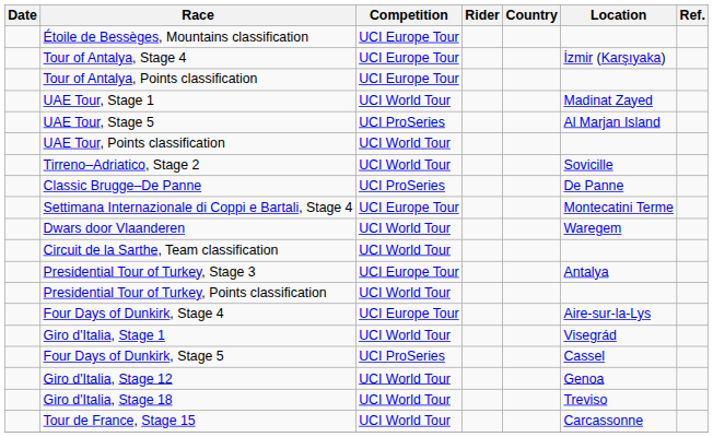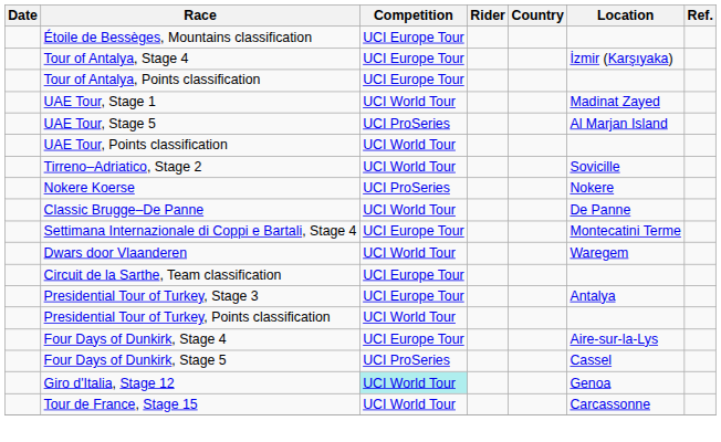 <table class="wikitable sortable">
 <tr>
 <th>Date</th>
 <th>Race</th>
 <th>Competition</th>
 <th>Rider</th>
 <th>Country</th>
 <th>Location</th>
 <th class="unsortable">Ref.</th>
 </tr>
 <tr>
 <td></td>
 <td><a href='#'>Étoile de Bessèges</a>, Mountains classification</td>
 <td><a href='#'>UCI Europe Tour</a></td>
 <td></td>
 <td></td>
 <td></td>
 <td align="center"></td>
 </tr>
 <tr>
 <td></td>
 <td><a href='#'>Tour of Antalya</a>, Stage 4</td>
 <td><a href='#'>UCI Europe Tour</a></td>
 <td></td>
 <td></td>
 <td><a href='#'>İzmir</a> (<a href='#'>Karşıyaka</a>)</td>
 <td align="center"></td>
 </tr>
 <tr>
 <td></td>
 <td><a href='#'>Tour of Antalya</a>, Points classification</td>
 <td><a href='#'>UCI Europe Tour</a></td>
 <td></td>
 <td></td>
 <td></td>
 <td align="center"></td>
 </tr>
 <tr>
 <td></td>
 <td><a href='#'>UAE Tour</a>, Stage 1</td>
 <td><a href='#'>UCI World Tour</a></td>
 <td></td>
 <td></td>
 <td><a href='#'>Madinat Zayed</a></td>
 <td align="center"></td>
 </tr>
 <tr>
 <td></td>
 <td><a href='#'>UAE Tour</a>, Stage 5</td>
 <td><a href='#'>UCI ProSeries</a></td>
 <td></td>
 <td></td>
 <td><a href='#'>Al Marjan Island</a></td>
 <td align="center"></td>
 </tr>
 <tr>
 <td></td>
 <td><a href='#'>UAE Tour</a>, Points classification</td>
 <td><a href='#'>UCI World Tour</a></td>
 <td></td>
 <td></td>
 <td></td>
 <td align="center"></td>
 </tr>
 <tr>
 <td></td>
 <td><a href='#'>Tirreno–Adriatico</a>, Stage 2</td>
 <td><a href='#'>UCI World Tour</a></td>
 <td></td>
 <td></td>
 <td><a href='#'>Sovicille</a></td>
 <td align="center"></td>
 </tr>
 <tr>
 <td></td>
+<td><a href='#'>Nokere Koerse</a></td>
+<td><a href='#'>UCI ProSeries</a></td>
+<td></td>
+<td></td>
+<td><a href='#'>Nokere</a></td>
+<td align="center"></td>
+</tr>
+<tr>
+<td></td>
 <td><a href='#'>Classic Brugge–De Panne</a></td>
-<td><a href='#'>UCI ProSeries</a></td>
+<td><a href='#'>UCI World Tour</a></td>
 <td></td>
 <td></td>
 <td><a href='#'>De Panne</a></td>
 <td align="center"></td>
 </tr>
 <tr>
 <td></td>
 <td><a href='#'>Settimana Internazionale di Coppi e Bartali</a>, Stage 4</td>
 <td><a href='#'>UCI Europe Tour</a></td>
 <td></td>
 <td></td>
 <td><a href='#'>Montecatini Terme</a></td>
 <td align="center"></td>
 </tr>
 <tr>
 <td></td>
 <td><a href='#'>Dwars door Vlaanderen</a></td>
 <td><a href='#'>UCI World Tour</a></td>
 <td></td>
 <td></td>
 <td><a href='#'>Waregem</a></td>
 <td align="center"></td>
 </tr>
 <tr>
 <td></td>
 <td><a href='#'>Circuit de la Sarthe</a>, Team classification</td>
-<td><a href='#'>UCI World Tour</a></td>
+<td><a href='#'>UCI Europe Tour</a></td>
 <td align="center"></td>
 <td></td>
 <td></td>
 <td align="center"></td>
 </tr>
 <tr>
 <td></td>
 <td><a href='#'>Presidential Tour of Turkey</a>, Stage 3</td>
 <td><a href='#'>UCI Europe Tour</a></td>
 <td></td>
 <td></td>
 <td><a href='#'>Antalya</a></td>
 <td align="center"></td>
 </tr>
 <tr>
 <td></td>
 <td><a href='#'>Presidential Tour of Turkey</a>, Points classification</td>
 <td><a href='#'>UCI World Tour</a></td>
 <td></td>
 <td></td>
 <td></td>
 <td align="center"></td>
 </tr>
 <tr>
 <td></td>
 <td><a href='#'>Four Days of Dunkirk</a>, Stage 4</td>
 <td><a href='#'>UCI Europe Tour</a></td>
 <td></td>
 <td></td>
 <td><a href='#'>Aire-sur-la-Lys</a></td>
 <td align="center"></td>
 </tr>
 <tr>
 <td></td>
-<td><a href='#'>Giro d'Italia</a>, <a href='#'>Stage 1</a></td>
-<td><a href='#'>UCI World Tour</a></td>
-<td></td>
-<td></td>
-<td><a href='#'>Visegrád</a></td>
-<td align="center"></td>
-</tr>
-<tr>
-<td></td>
 <td><a href='#'>Four Days of Dunkirk</a>, Stage 5</td>
 <td><a href='#'>UCI ProSeries</a></td>
 <td></td>
 <td></td>
 <td><a href='#'>Cassel</a></td>
 <td align="center"></td>
 </tr>
 <tr>
 <td></td>
 <td><a href='#'>Giro d'Italia</a>, <a href='#'>Stage 12</a></td>
-<td><a href='#'>UCI World Tour</a></td>
+<td style="background: paleturquoise;"><a href='#'>UCI World Tour</a></td>
 <td></td>
 <td></td>
 <td><a href='#'>Genoa</a></td>
-<td align="center"></td>
-</tr>
-<tr>
-<td></td>
-<td><a href='#'>Giro d'Italia</a>, <a href='#'>Stage 18</a></td>
-<td><a href='#'>UCI World Tour</a></td>
-<td></td>
-<td></td>
-<td><a href='#'>Treviso</a></td>
 <td align="center"></td>
 </tr>
 <tr>
 <td></td>
 <td><a href='#'>Tour de France</a>, <a href='#'>Stage 15</a></td>
 <td><a href='#'>UCI World Tour</a></td>
 <td></td>
 <td></td>
 <td><a href='#'>Carcassonne</a></td>
 <td align="center"> </td>
 </tr>
 <tr>
 </tr>
 </table>
